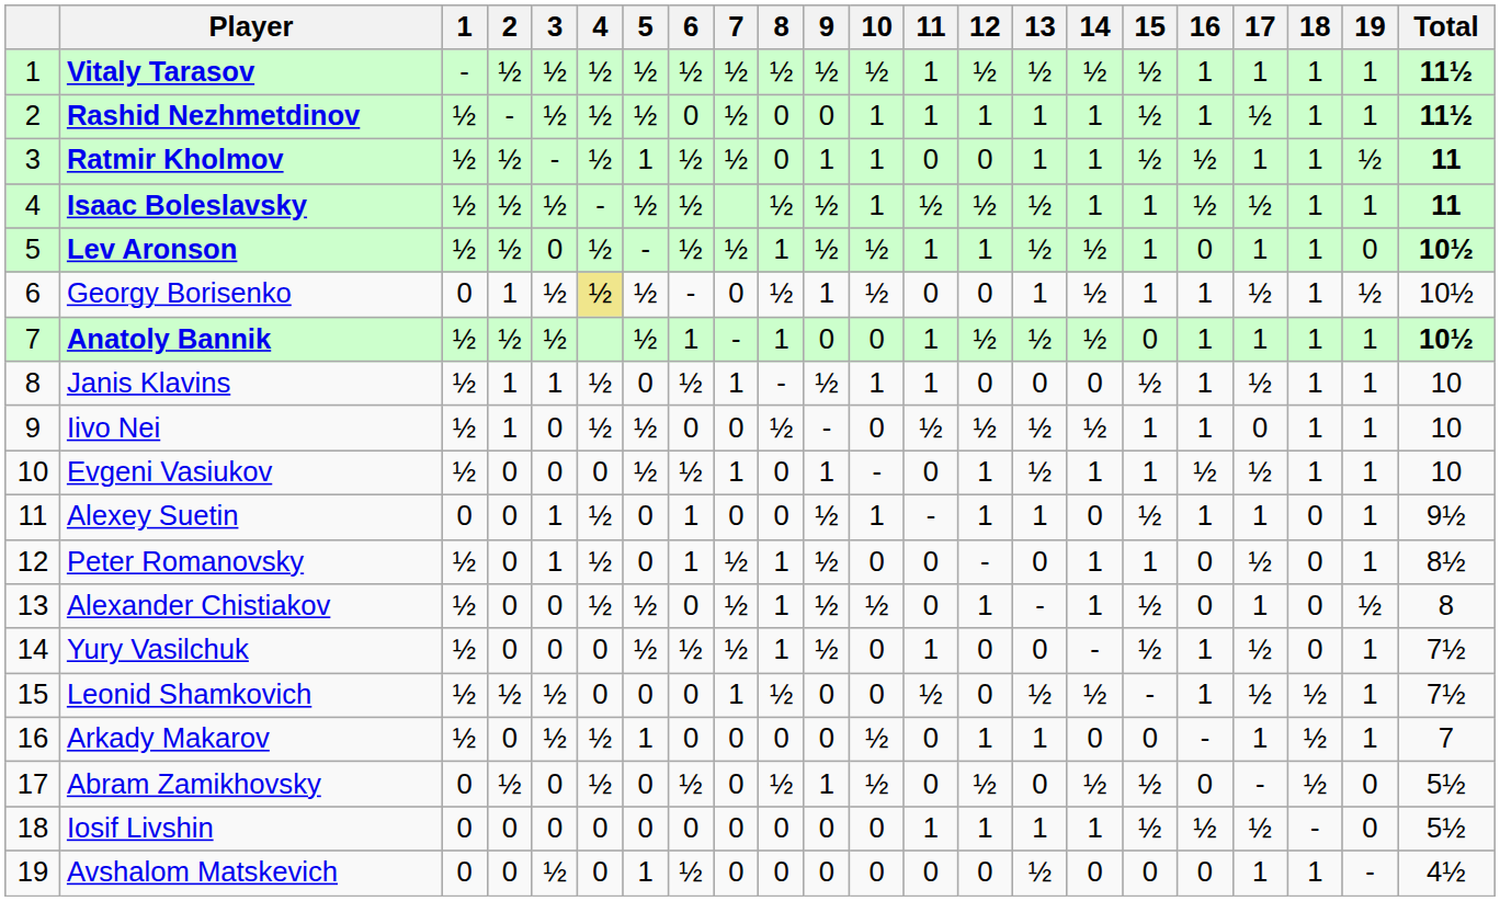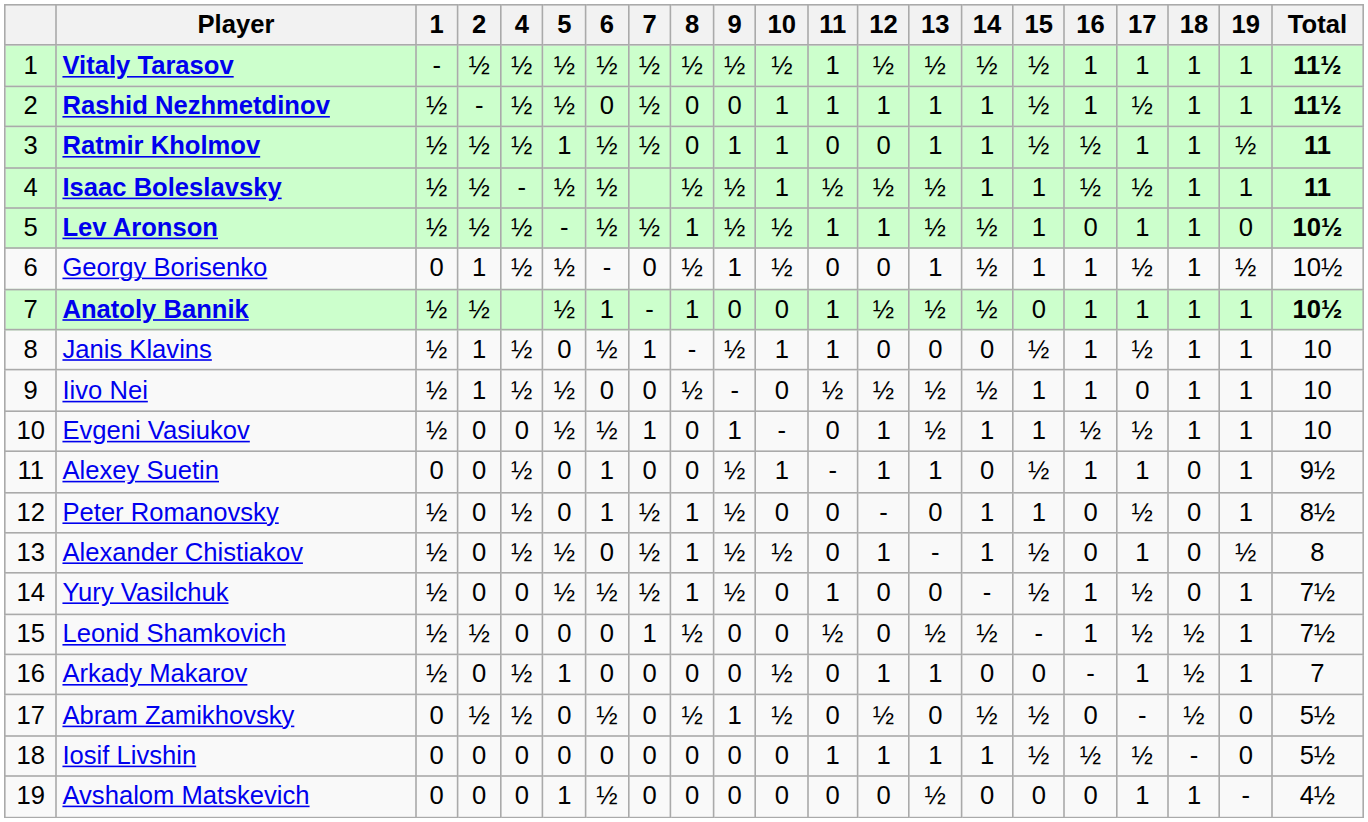 <table class="wikitable" border="1" width="850px">
 <tr>
 <th></th>
 <th>Player</th>
 <th>1</th>
 <th>2</th>
-<th>3</th>
 <th>4</th>
 <th>5</th>
 <th>6</th>
 <th>7</th>
 <th>8</th>
 <th>9</th>
 <th>10</th>
 <th>11</th>
 <th>12</th>
 <th>13</th>
 <th>14</th>
 <th>15</th>
 <th>16</th>
 <th>17</th>
 <th>18</th>
 <th>19</th>
 <th>Total</th>
 </tr>
 <tr align=center style="background:#ccffcc;">
 <td>1</td>
 <td align=left> <strong><a href='#'>Vitaly Tarasov</a></strong></td>
 <td>-</td>
 <td>½</td>
 <td>½</td>
 <td>½</td>
 <td>½</td>
 <td>½</td>
 <td>½</td>
 <td>½</td>
 <td>½</td>
-<td>½</td>
 <td>1</td>
 <td>½</td>
 <td>½</td>
 <td>½</td>
 <td>½</td>
 <td>1</td>
 <td>1</td>
 <td>1</td>
 <td>1</td>
 <td align=center><strong>11½</strong></td>
 </tr>
 <tr align=center style="background:#ccffcc;">
 <td>2</td>
 <td align=left> <strong><a href='#'>Rashid Nezhmetdinov</a></strong></td>
 <td>½</td>
 <td>-</td>
-<td>½</td>
 <td>½</td>
 <td>½</td>
 <td>0</td>
 <td>½</td>
 <td>0</td>
 <td>0</td>
 <td>1</td>
 <td>1</td>
 <td>1</td>
 <td>1</td>
 <td>1</td>
 <td>½</td>
 <td>1</td>
 <td>½</td>
 <td>1</td>
 <td>1</td>
 <td align=center><strong>11½</strong></td>
 </tr>
 <tr align=center style="background:#ccffcc;">
 <td>3</td>
 <td align=left> <strong><a href='#'>Ratmir Kholmov</a></strong></td>
 <td>½</td>
 <td>½</td>
-<td>-</td>
 <td>½</td>
 <td>1</td>
 <td>½</td>
 <td>½</td>
 <td>0</td>
 <td>1</td>
 <td>1</td>
 <td>0</td>
 <td>0</td>
 <td>1</td>
 <td>1</td>
 <td>½</td>
 <td>½</td>
 <td>1</td>
 <td>1</td>
 <td>½</td>
 <td align=center><strong>11</strong></td>
 </tr>
 <tr align=center style="background:#ccffcc;">
 <td>4</td>
 <td align=left> <strong><a href='#'>Isaac Boleslavsky</a></strong></td>
-<td>½</td>
 <td>½</td>
 <td>½</td>
 <td>-</td>
 <td>½</td>
 <td>½</td>
 <td></td>
 <td>½</td>
 <td>½</td>
 <td>1</td>
 <td>½</td>
 <td>½</td>
 <td>½</td>
 <td>1</td>
 <td>1</td>
 <td>½</td>
 <td>½</td>
 <td>1</td>
 <td>1</td>
 <td align=center><strong>11</strong></td>
 </tr>
 <tr align=center style="background:#ccffcc;">
 <td>5</td>
 <td align=left> <strong><a href='#'>Lev Aronson</a></strong></td>
 <td>½</td>
 <td>½</td>
-<td>0</td>
 <td>½</td>
 <td>-</td>
 <td>½</td>
 <td>½</td>
 <td>1</td>
 <td>½</td>
 <td>½</td>
 <td>1</td>
 <td>1</td>
 <td>½</td>
 <td>½</td>
 <td>1</td>
 <td>0</td>
 <td>1</td>
 <td>1</td>
 <td>0</td>
 <td align=center><strong>10½</strong></td>
 </tr>
 <tr align=center>
 <td>6</td>
 <td align=left> <a href='#'>Georgy Borisenko</a></td>
 <td>0</td>
 <td>1</td>
 <td>½</td>
-<td style="background: khaki;">½</td>
 <td>½</td>
 <td>-</td>
 <td>0</td>
 <td>½</td>
 <td>1</td>
 <td>½</td>
 <td>0</td>
 <td>0</td>
 <td>1</td>
 <td>½</td>
 <td>1</td>
 <td>1</td>
 <td>½</td>
 <td>1</td>
 <td>½</td>
 <td align=center>10½</td>
 </tr>
 <tr align=center style="background:#ccffcc;">
 <td>7</td>
 <td align=left> <strong><a href='#'>Anatoly Bannik</a></strong></td>
-<td>½</td>
 <td>½</td>
 <td>½</td>
 <td></td>
 <td>½</td>
 <td>1</td>
 <td>-</td>
 <td>1</td>
 <td>0</td>
 <td>0</td>
 <td>1</td>
 <td>½</td>
 <td>½</td>
 <td>½</td>
 <td>0</td>
 <td>1</td>
 <td>1</td>
 <td>1</td>
 <td>1</td>
 <td align=center><strong>10½</strong></td>
 </tr>
 <tr align=center>
 <td>8</td>
 <td align=left> <a href='#'>Janis Klavins</a></td>
 <td>½</td>
 <td>1</td>
-<td>1</td>
 <td>½</td>
 <td>0</td>
 <td>½</td>
 <td>1</td>
 <td>-</td>
 <td>½</td>
 <td>1</td>
 <td>1</td>
 <td>0</td>
 <td>0</td>
 <td>0</td>
 <td>½</td>
 <td>1</td>
 <td>½</td>
 <td>1</td>
 <td>1</td>
 <td align=center>10</td>
 </tr>
 <tr align=center>
 <td>9</td>
 <td align=left> <a href='#'>Iivo Nei</a></td>
 <td>½</td>
 <td>1</td>
-<td>0</td>
 <td>½</td>
 <td>½</td>
 <td>0</td>
 <td>0</td>
 <td>½</td>
 <td>-</td>
 <td>0</td>
 <td>½</td>
 <td>½</td>
 <td>½</td>
 <td>½</td>
 <td>1</td>
 <td>1</td>
 <td>0</td>
 <td>1</td>
 <td>1</td>
 <td align=center>10</td>
 </tr>
 <tr align=center>
 <td>10</td>
 <td align=left> <a href='#'>Evgeni Vasiukov</a></td>
 <td>½</td>
 <td>0</td>
 <td>0</td>
-<td>0</td>
 <td>½</td>
 <td>½</td>
 <td>1</td>
 <td>0</td>
 <td>1</td>
 <td>-</td>
 <td>0</td>
 <td>1</td>
 <td>½</td>
 <td>1</td>
 <td>1</td>
 <td>½</td>
 <td>½</td>
 <td>1</td>
 <td>1</td>
 <td align=center>10</td>
 </tr>
 <tr align=center>
 <td>11</td>
 <td align=left> <a href='#'>Alexey Suetin</a></td>
 <td>0</td>
 <td>0</td>
-<td>1</td>
 <td>½</td>
 <td>0</td>
 <td>1</td>
 <td>0</td>
 <td>0</td>
 <td>½</td>
 <td>1</td>
 <td>-</td>
 <td>1</td>
 <td>1</td>
 <td>0</td>
 <td>½</td>
 <td>1</td>
 <td>1</td>
 <td>0</td>
 <td>1</td>
 <td align=center>9½</td>
 </tr>
 <tr align=center>
 <td>12</td>
 <td align=left> <a href='#'>Peter Romanovsky</a></td>
 <td>½</td>
 <td>0</td>
-<td>1</td>
 <td>½</td>
 <td>0</td>
 <td>1</td>
 <td>½</td>
 <td>1</td>
 <td>½</td>
 <td>0</td>
 <td>0</td>
 <td>-</td>
 <td>0</td>
 <td>1</td>
 <td>1</td>
 <td>0</td>
 <td>½</td>
 <td>0</td>
 <td>1</td>
 <td align=center>8½</td>
 </tr>
 <tr align=center>
 <td>13</td>
 <td align=left> <a href='#'>Alexander Chistiakov</a></td>
 <td>½</td>
-<td>0</td>
 <td>0</td>
 <td>½</td>
 <td>½</td>
 <td>0</td>
 <td>½</td>
 <td>1</td>
 <td>½</td>
 <td>½</td>
 <td>0</td>
 <td>1</td>
 <td>-</td>
 <td>1</td>
 <td>½</td>
 <td>0</td>
 <td>1</td>
 <td>0</td>
 <td>½</td>
 <td align=center>8</td>
 </tr>
 <tr align=center>
 <td>14</td>
 <td align=left> <a href='#'>Yury Vasilchuk</a></td>
 <td>½</td>
 <td>0</td>
 <td>0</td>
-<td>0</td>
 <td>½</td>
 <td>½</td>
 <td>½</td>
 <td>1</td>
 <td>½</td>
 <td>0</td>
 <td>1</td>
 <td>0</td>
 <td>0</td>
 <td>-</td>
 <td>½</td>
 <td>1</td>
 <td>½</td>
 <td>0</td>
 <td>1</td>
 <td align=center>7½</td>
 </tr>
 <tr align=center>
 <td>15</td>
 <td align=left> <a href='#'>Leonid Shamkovich</a></td>
-<td>½</td>
 <td>½</td>
 <td>½</td>
 <td>0</td>
 <td>0</td>
 <td>0</td>
 <td>1</td>
 <td>½</td>
 <td>0</td>
 <td>0</td>
 <td>½</td>
 <td>0</td>
 <td>½</td>
 <td>½</td>
 <td>-</td>
 <td>1</td>
 <td>½</td>
 <td>½</td>
 <td>1</td>
 <td align=center>7½</td>
 </tr>
 <tr align=center>
 <td>16</td>
 <td align=left> <a href='#'>Arkady Makarov</a></td>
 <td>½</td>
 <td>0</td>
 <td>½</td>
-<td>½</td>
 <td>1</td>
 <td>0</td>
 <td>0</td>
 <td>0</td>
 <td>0</td>
 <td>½</td>
 <td>0</td>
 <td>1</td>
 <td>1</td>
 <td>0</td>
 <td>0</td>
 <td>-</td>
 <td>1</td>
 <td>½</td>
 <td>1</td>
 <td align=center>7</td>
 </tr>
 <tr align=center>
 <td>17</td>
 <td align=left> <a href='#'>Abram Zamikhovsky</a></td>
 <td>0</td>
 <td>½</td>
-<td>0</td>
 <td>½</td>
 <td>0</td>
 <td>½</td>
 <td>0</td>
 <td>½</td>
 <td>1</td>
 <td>½</td>
 <td>0</td>
 <td>½</td>
 <td>0</td>
 <td>½</td>
 <td>½</td>
 <td>0</td>
 <td>-</td>
 <td>½</td>
 <td>0</td>
 <td align=center>5½</td>
 </tr>
 <tr align=center>
 <td>18</td>
 <td align=left> <a href='#'>Iosif Livshin</a></td>
 <td>0</td>
 <td>0</td>
 <td>0</td>
 <td>0</td>
 <td>0</td>
 <td>0</td>
 <td>0</td>
 <td>0</td>
 <td>0</td>
-<td>0</td>
 <td>1</td>
 <td>1</td>
 <td>1</td>
 <td>1</td>
 <td>½</td>
 <td>½</td>
 <td>½</td>
 <td>-</td>
 <td>0</td>
 <td align=center>5½</td>
 </tr>
 <tr align=center>
 <td>19</td>
 <td align=left> <a href='#'>Avshalom Matskevich</a></td>
 <td>0</td>
 <td>0</td>
-<td>½</td>
 <td>0</td>
 <td>1</td>
 <td>½</td>
 <td>0</td>
 <td>0</td>
 <td>0</td>
 <td>0</td>
 <td>0</td>
 <td>0</td>
 <td>½</td>
 <td>0</td>
 <td>0</td>
 <td>0</td>
 <td>1</td>
 <td>1</td>
 <td>-</td>
 <td align=center>4½</td>
 </tr>
 </table>
